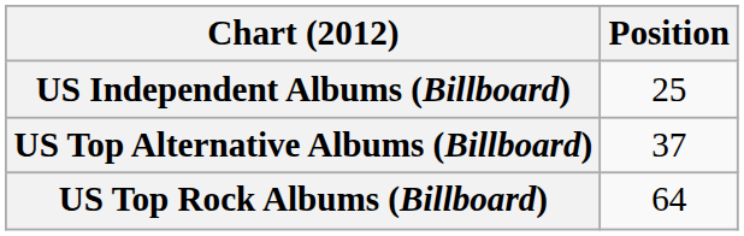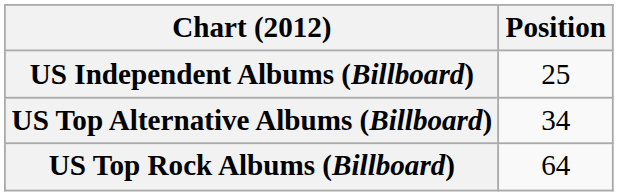 <table class="wikitable sortable plainrowheaders" style="text-align:center">
 <tr>
 <th scope="col">Chart (2012)</th>
 <th scope="col">Position</th>
 </tr>
 <tr>
 <th scope="row">US Independent Albums (<em>Billboard</em>)</th>
 <td>25</td>
 </tr>
 <tr>
 <th scope="row">US Top Alternative Albums (<em>Billboard</em>)</th>
-<td>37</td>
+<td>34</td>
 </tr>
 <tr>
 <th scope="row">US Top Rock Albums (<em>Billboard</em>)</th>
 <td>64</td>
 </tr>
 </table>
